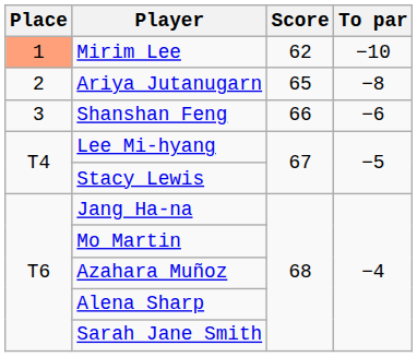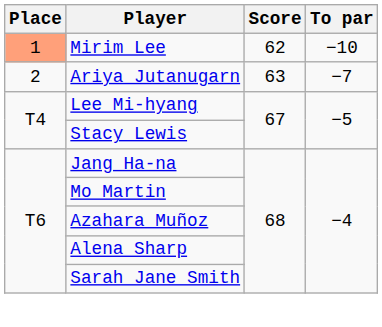 <table class="wikitable">
 <tr>
 <th>Place</th>
 <th>Player</th>
 <th>Score</th>
 <th>To par</th>
 </tr>
 <tr>
 <td align=center style="background: lightsalmon;">1</td>
 <td> <a href='#'>Mirim Lee</a></td>
 <td align=center>62</td>
 <td align=center>−10</td>
 </tr>
 <tr>
 <td align=center>2</td>
 <td> <a href='#'>Ariya Jutanugarn</a></td>
-<td align=center>65</td>
-<td align=center>−8</td>
-</tr>
-<tr>
-<td align=center>3</td>
-<td> <a href='#'>Shanshan Feng</a></td>
-<td align=center>66</td>
-<td align=center>−6</td>
+<td align=center>63</td>
+<td align=center>−7</td>
 </tr>
 <tr>
 <td align=center rowspan=2>T4</td>
 <td> <a href='#'>Lee Mi-hyang</a></td>
 <td align=center rowspan=2>67</td>
 <td align=center rowspan=2>−5</td>
 </tr>
 <tr>
 <td> <a href='#'>Stacy Lewis</a></td>
 </tr>
 <tr>
 <td align=center rowspan=5>T6</td>
 <td> <a href='#'>Jang Ha-na</a></td>
 <td align=center rowspan=5>68</td>
 <td align=center rowspan=5>−4</td>
 </tr>
 <tr>
 <td> <a href='#'>Mo Martin</a></td>
 </tr>
 <tr>
 <td> <a href='#'>Azahara Muñoz</a></td>
 </tr>
 <tr>
 <td> <a href='#'>Alena Sharp</a></td>
 </tr>
 <tr>
 <td> <a href='#'>Sarah Jane Smith</a></td>
 </tr>
 </table>
